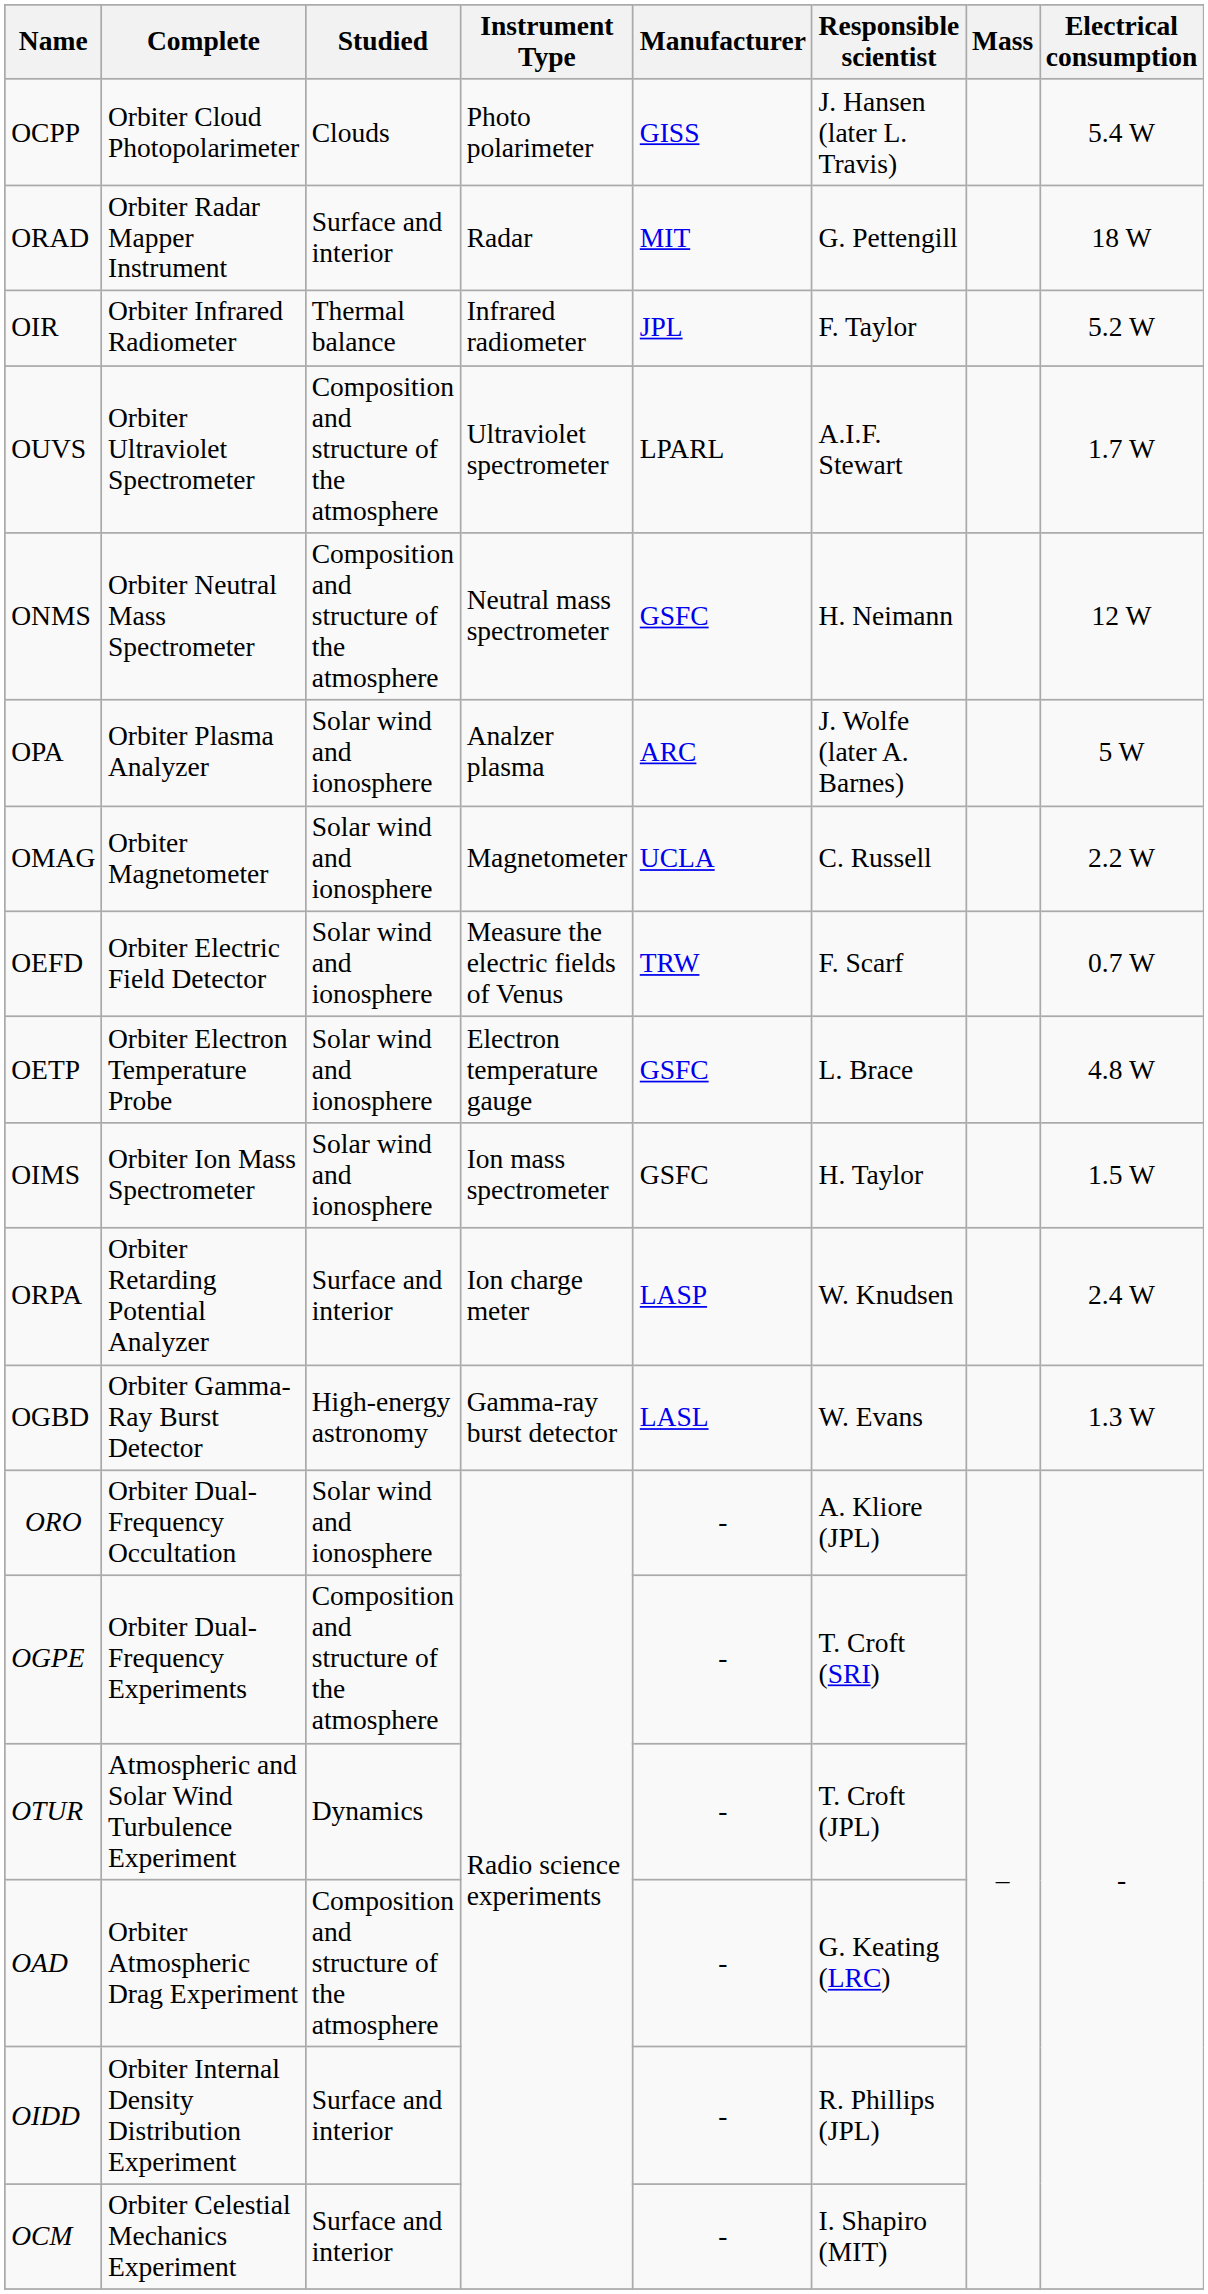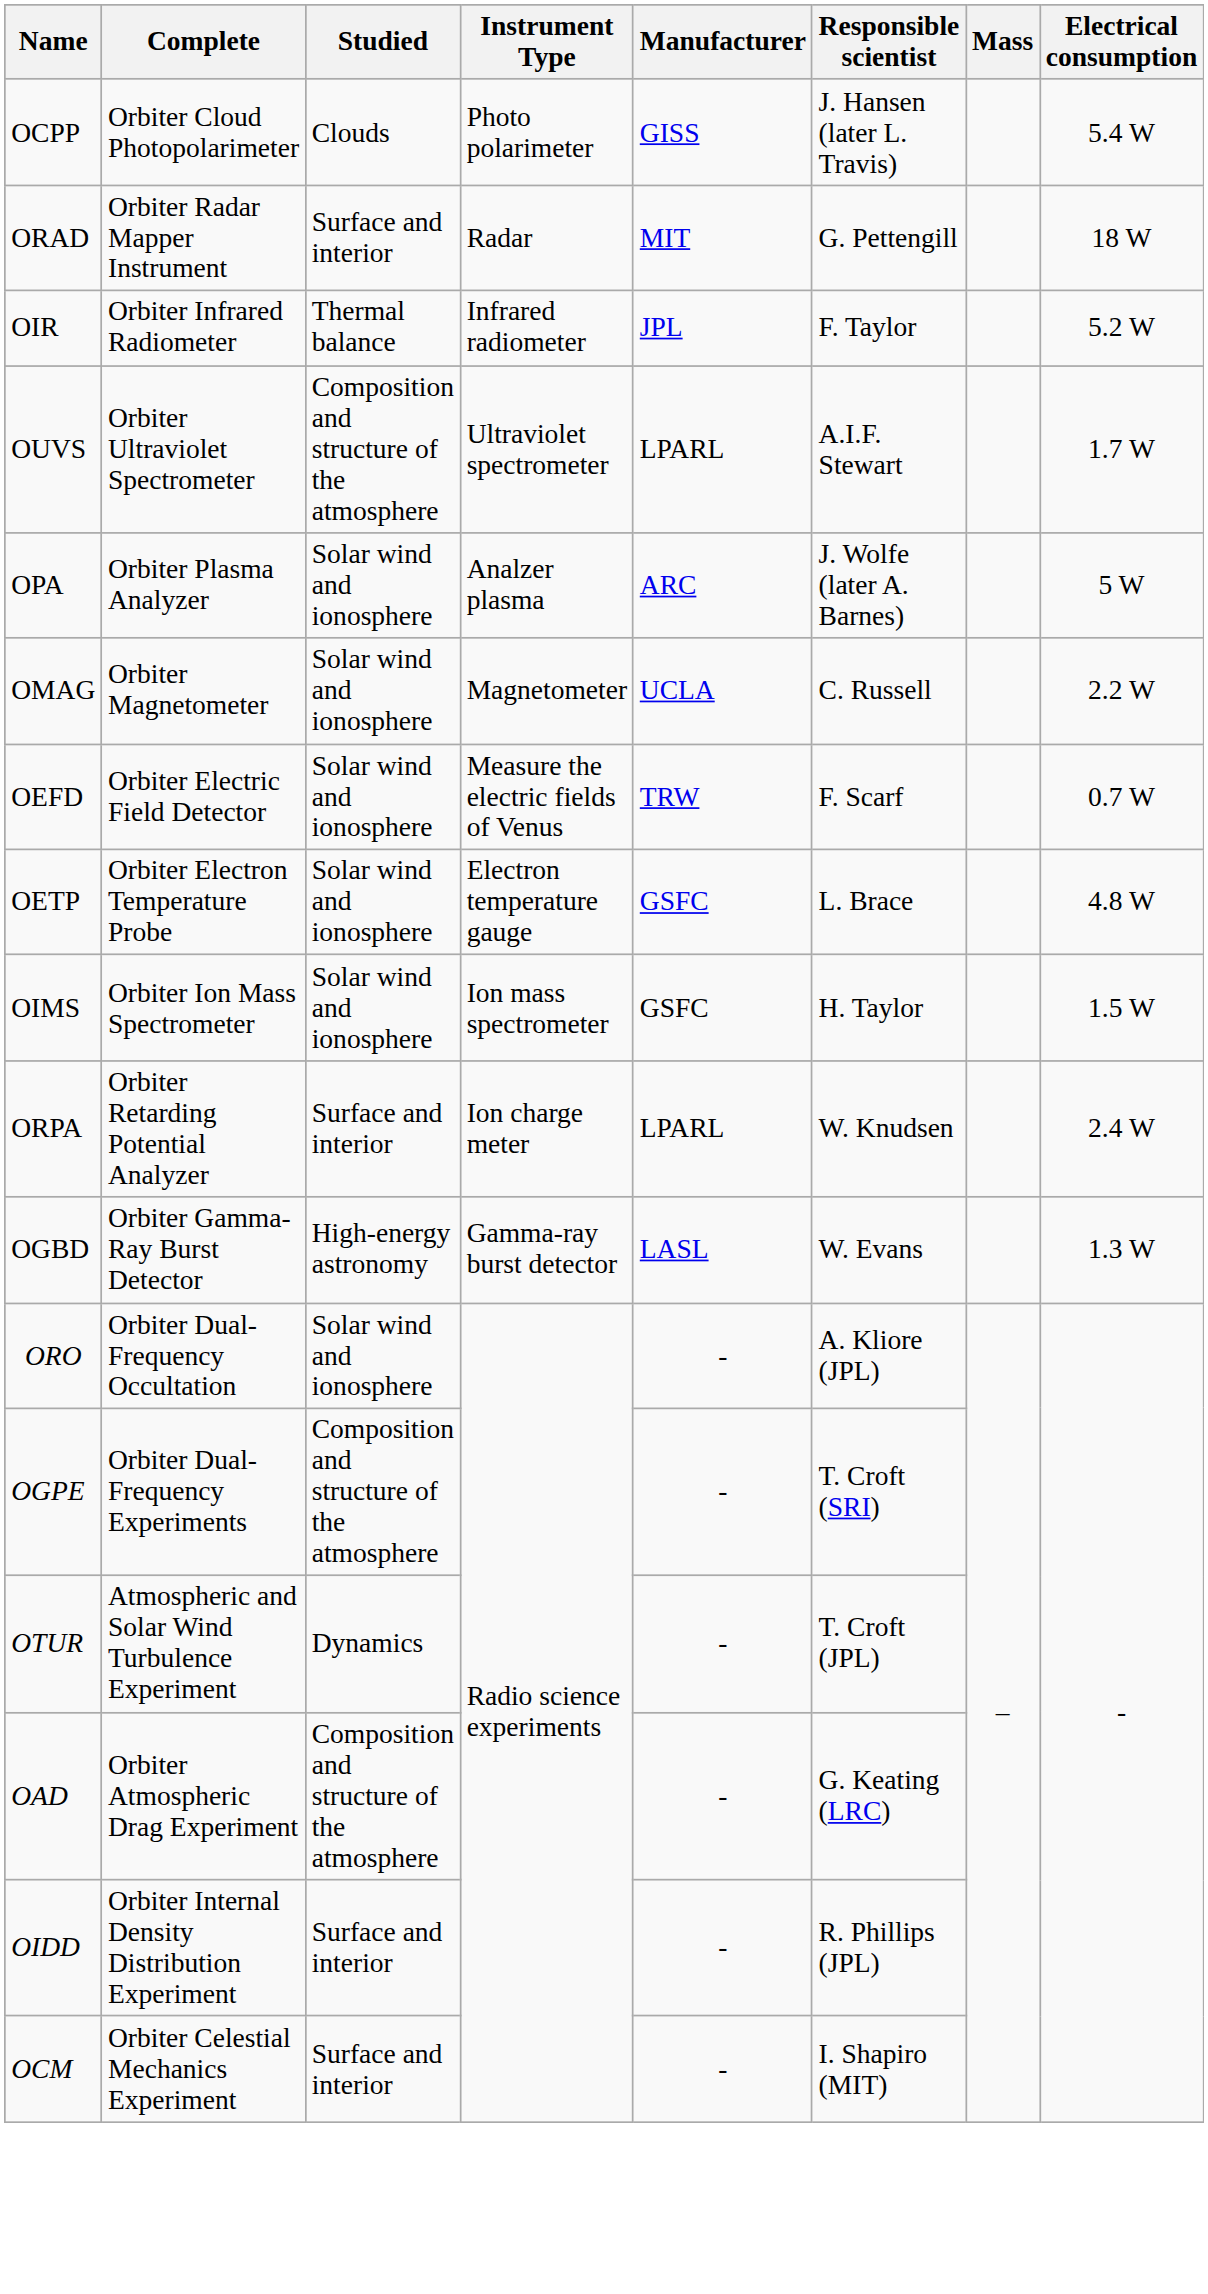 <table class="wikitable sortable alternance">
 <tr>
 <th scope="col">Name</th>
 <th scope="col">Complete</th>
 <th>Studied</th>
 <th scope="col">Instrument Type</th>
 <th scope="col">Manufacturer</th>
 <th scope="col">Responsible scientist</th>
 <th scope="col">Mass</th>
 <th scope="col">Electrical consumption</th>
 </tr>
 <tr>
 <td>OCPP</td>
 <td>Orbiter Cloud Photopolarimeter</td>
 <td>Clouds</td>
 <td>Photo polarimeter</td>
 <td><a href='#'>GISS</a></td>
 <td>J. Hansen  (later L. Travis)</td>
 <td align="center"></td>
 <td align="center">5.4 W</td>
 </tr>
 <tr>
 <td>ORAD</td>
 <td>Orbiter Radar Mapper Instrument</td>
 <td>Surface and interior</td>
 <td>Radar</td>
 <td><a href='#'>MIT</a></td>
 <td>G. Pettengill</td>
 <td align="center"></td>
 <td align="center">18 W</td>
 </tr>
 <tr>
 <td>OIR</td>
 <td>Orbiter Infrared Radiometer</td>
 <td>Thermal balance</td>
 <td>Infrared radiometer</td>
 <td><a href='#'>JPL</a></td>
 <td>F. Taylor</td>
 <td align="center"></td>
 <td align="center">5.2 W</td>
 </tr>
 <tr>
 <td>OUVS</td>
 <td>Orbiter Ultraviolet Spectrometer</td>
 <td>Composition and structure of the atmosphere</td>
 <td>Ultraviolet spectrometer</td>
 <td>LPARL</td>
 <td>A.I.F. Stewart</td>
 <td align="center"></td>
 <td align="center">1.7 W</td>
-</tr>
-<tr>
-<td>ONMS</td>
-<td>Orbiter Neutral Mass Spectrometer</td>
-<td>Composition and structure of the atmosphere</td>
-<td>Neutral mass spectrometer</td>
-<td><a href='#'>GSFC</a></td>
-<td>H. Neimann</td>
-<td align="center"></td>
-<td align="center">12 W</td>
 </tr>
 <tr>
 <td>OPA</td>
 <td>Orbiter Plasma Analyzer</td>
 <td>Solar wind and ionosphere</td>
 <td>Analzer plasma</td>
 <td><a href='#'>ARC</a></td>
 <td>J. Wolfe (later A. Barnes)</td>
 <td align="center"></td>
 <td align="center">5 W</td>
 </tr>
 <tr>
 <td>OMAG</td>
 <td>Orbiter Magnetometer</td>
 <td>Solar wind and ionosphere</td>
 <td>Magnetometer</td>
 <td><a href='#'>UCLA</a></td>
 <td>C. Russell</td>
 <td align="center"></td>
 <td align="center">2.2 W</td>
 </tr>
 <tr>
 <td>OEFD</td>
 <td>Orbiter Electric Field Detector</td>
 <td>Solar wind and ionosphere</td>
 <td>Measure the electric fields of Venus</td>
 <td><a href='#'>TRW</a></td>
 <td>F. Scarf</td>
 <td align="center"></td>
 <td align="center">0.7 W</td>
 </tr>
 <tr>
 <td>OETP</td>
 <td>Orbiter Electron Temperature Probe</td>
 <td>Solar wind and ionosphere</td>
 <td>Electron temperature gauge</td>
 <td><a href='#'>GSFC</a></td>
 <td>L. Brace</td>
 <td align="center"></td>
 <td align="center">4.8 W</td>
 </tr>
 <tr>
 <td>OIMS</td>
 <td>Orbiter Ion Mass Spectrometer</td>
 <td>Solar wind and ionosphere</td>
 <td>Ion mass spectrometer</td>
 <td>GSFC</td>
 <td>H. Taylor</td>
 <td align="center"></td>
 <td align="center">1.5 W</td>
 </tr>
 <tr>
 <td>ORPA</td>
 <td>Orbiter Retarding Potential Analyzer</td>
 <td>Surface and interior</td>
 <td>Ion charge meter</td>
-<td><a href='#'>LASP</a></td>
+<td>LPARL</td>
 <td>W. Knudsen</td>
 <td align="center"></td>
 <td align="center">2.4 W</td>
 </tr>
 <tr>
 <td>OGBD</td>
 <td>Orbiter Gamma-Ray Burst Detector</td>
 <td>High-energy astronomy</td>
 <td>Gamma-ray burst detector</td>
 <td><a href='#'>LASL</a></td>
 <td>W. Evans</td>
 <td align="center"></td>
 <td align="center">1.3 W</td>
 </tr>
 <tr>
 <td align="center"><em>ORO</em></td>
 <td S and X-Band Radio Occultation Studies of the Atmosphere Ionosphere o>Orbiter Dual-Frequency Occultation</td>
 <td>Solar wind and ionosphere</td>
 <td rowspan="6">Radio science experiments</td>
 <td align="center">-</td>
 <td>A. Kliore (JPL)</td>
 <td rowspan="6" align="center">–</td>
 <td rowspan="6" align="center">-</td>
 </tr>
 <tr>
 <td><em>OGPE</em></td>
 <td>Orbiter Dual-Frequency Experiments</td>
 <td>Composition and structure of the atmosphere</td>
 <td align="center">-</td>
 <td>T. Croft (<a href='#'>SRI</a>)</td>
 </tr>
 <tr>
 <td><em>OTUR</em></td>
 <td>Atmospheric and Solar Wind Turbulence Experiment</td>
 <td>Dynamics</td>
 <td align="center">-</td>
 <td>T. Croft (JPL)</td>
 </tr>
 <tr>
 <td><em>OAD</em></td>
 <td>Orbiter Atmospheric Drag Experiment</td>
 <td>Composition and structure of the atmosphere</td>
 <td align="center">-</td>
 <td>G. Keating (<a href='#'>LRC</a>)</td>
 </tr>
 <tr>
 <td><em>OIDD</em></td>
 <td>Orbiter Internal Density Distribution Experiment</td>
 <td>Surface and interior</td>
 <td align="center">-</td>
 <td>R. Phillips (JPL)</td>
 </tr>
 <tr>
 <td><em>OCM</em></td>
 <td>Orbiter Celestial Mechanics Experiment</td>
 <td>Surface and interior</td>
 <td align="center">-</td>
 <td>I. Shapiro (MIT)</td>
 </tr>
 </table>
